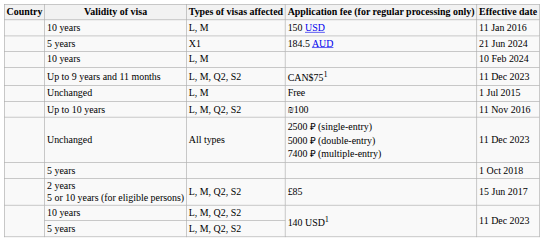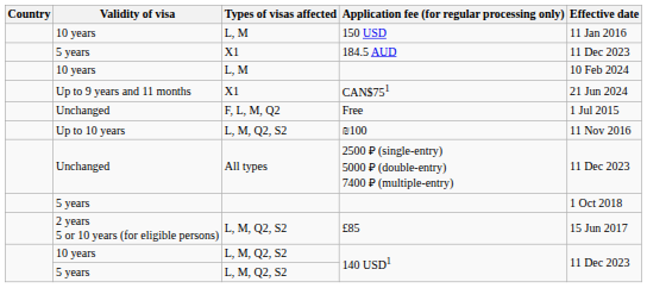 <table class="wikitable">
 <tr>
 <th>Country</th>
 <th>Validity of visa</th>
 <th>Types of visas affected</th>
 <th>Application fee (for regular processing only)</th>
 <th>Effective date</th>
 </tr>
 <tr>
 <td></td>
 <td>10 years</td>
 <td>L, M</td>
 <td>150 <a href='#'>USD</a></td>
 <td>11 Jan 2016</td>
 </tr>
 <tr>
 <td></td>
 <td>5 years</td>
 <td>X1</td>
 <td>184.5 <a href='#'>AUD</a></td>
-<td>21 Jun 2024</td>
+<td>11 Dec 2023</td>
 </tr>
 <tr>
 <td></td>
 <td>10 years</td>
 <td>L, M</td>
 <td></td>
 <td>10 Feb 2024</td>
 </tr>
 <tr>
 <td></td>
 <td>Up to 9 years and 11 months</td>
-<td>L, M, Q2, S2</td>
+<td>X1</td>
 <td>CAN$75<sup>1</sup></td>
-<td>11 Dec 2023</td>
+<td>21 Jun 2024</td>
 </tr>
 <tr>
 <td></td>
 <td>Unchanged</td>
-<td>L, M</td>
+<td>F, L, M, Q2</td>
 <td>Free</td>
 <td>1 Jul 2015</td>
 </tr>
 <tr>
 <td></td>
 <td>Up to 10 years</td>
 <td>L, M, Q2, S2</td>
 <td>₪100</td>
 <td>11 Nov 2016</td>
 </tr>
 <tr>
 <td></td>
 <td>Unchanged</td>
 <td>All types</td>
 <td>2500 ₽ (single-entry)<br> 5000 ₽ (double-entry)<br> 7400 ₽ (multiple-entry)</td>
 <td>11 Dec 2023</td>
 </tr>
 <tr>
 <td></td>
 <td>5 years</td>
 <td></td>
 <td></td>
 <td>1 Oct 2018</td>
 </tr>
 <tr>
 <td></td>
 <td>2 years <br> 5 or 10 years (for eligible persons)</td>
 <td>L, M, Q2, S2</td>
 <td>£85</td>
 <td>15 Jun 2017</td>
 </tr>
 <tr>
 <td rowspan="2"></td>
 <td>10 years</td>
 <td>L, M, Q2, S2</td>
 <td rowspan="2">140 USD<sup>1</sup></td>
 <td rowspan="2">11 Dec 2023</td>
 </tr>
 <tr>
 <td>5 years</td>
 <td>L, M, Q2, S2</td>
 </tr>
 </table>
